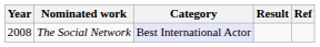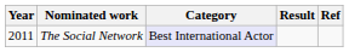 <table class="wikitable">
 <tr>
 <th>Year</th>
 <th>Nominated work</th>
 <th>Category</th>
 <th>Result</th>
 <th>Ref</th>
 </tr>
 <tr>
-<td>2008</td>
+<td>2011</td>
 <td><em>The Social Network</em></td>
 <td style="background: lavender;">Best International Actor</td>
 <td></td>
 <td></td>
 </tr>
 </table>
